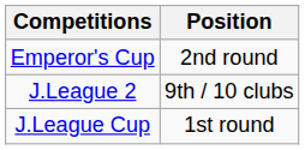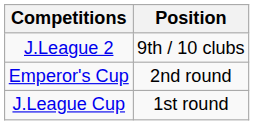 <table class="wikitable" style="text-align:center;">
 <tr>
 <th>Competitions</th>
 <th>Position</th>
 </tr>
 <tr>
+<td><a href='#'>J.League 2</a></td>
+<td>9th / 10 clubs</td>
+</tr>
+<tr>
 <td><a href='#'>Emperor's Cup</a></td>
 <td>2nd round</td>
-</tr>
-<tr>
-<td><a href='#'>J.League 2</a></td>
-<td>9th / 10 clubs</td>
 </tr>
 <tr>
 <td><a href='#'>J.League Cup</a></td>
 <td>1st round</td>
 </tr>
 </table>
